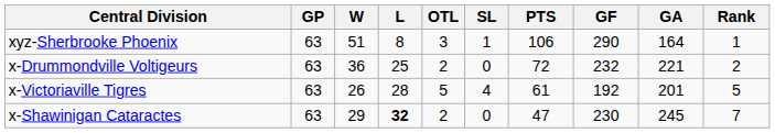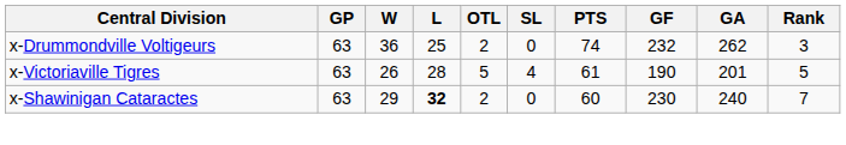 <table class="wikitable" style="text-align:center">
 <tr>
 <th bgcolor="#DDDDFF" width="33%">Central Division</th>
 <th bgcolor="#DDDDFF" width="5%">GP</th>
 <th bgcolor="#DDDDFF" width="5%">W</th>
 <th bgcolor="#DDDDFF" width="5%">L</th>
 <th bgcolor="#DDDDFF" width="5%">OTL</th>
 <th bgcolor="#DDDDFF" width="5%">SL</th>
 <th bgcolor="#DDDDFF" width="7.5%">PTS</th>
 <th bgcolor="#DDDDFF" width="7.5%">GF</th>
 <th bgcolor="#DDDDFF" width="7.5%">GA</th>
 <th bgcolor="#DDDDFF" width="7.5%">Rank</th>
 </tr>
 <tr>
-<td align=left>xyz-<a href='#'>Sherbrooke Phoenix</a></td>
-<td>63</td>
-<td>51</td>
-<td>8</td>
-<td>3</td>
-<td>1</td>
-<td>106</td>
-<td>290</td>
-<td>164</td>
-<td>1</td>
-</tr>
-<tr>
 <td align=left>x-<a href='#'>Drummondville Voltigeurs</a></td>
 <td>63</td>
 <td>36</td>
 <td>25</td>
 <td>2</td>
 <td>0</td>
-<td>72</td>
+<td>74</td>
 <td>232</td>
-<td>221</td>
-<td>2</td>
+<td>262</td>
+<td>3</td>
 </tr>
 <tr>
 <td align=left>x-<a href='#'>Victoriaville Tigres</a></td>
 <td>63</td>
 <td>26</td>
 <td>28</td>
 <td>5</td>
 <td>4</td>
 <td>61</td>
-<td>192</td>
+<td>190</td>
 <td>201</td>
 <td>5</td>
 </tr>
 <tr>
 <td align=left>x-<a href='#'>Shawinigan Cataractes</a></td>
 <td>63</td>
 <td>29</td>
 <td><strong>32</strong></td>
 <td>2</td>
 <td>0</td>
-<td>47</td>
+<td>60</td>
 <td>230</td>
-<td>245</td>
+<td>240</td>
 <td>7</td>
 </tr>
 </table>
